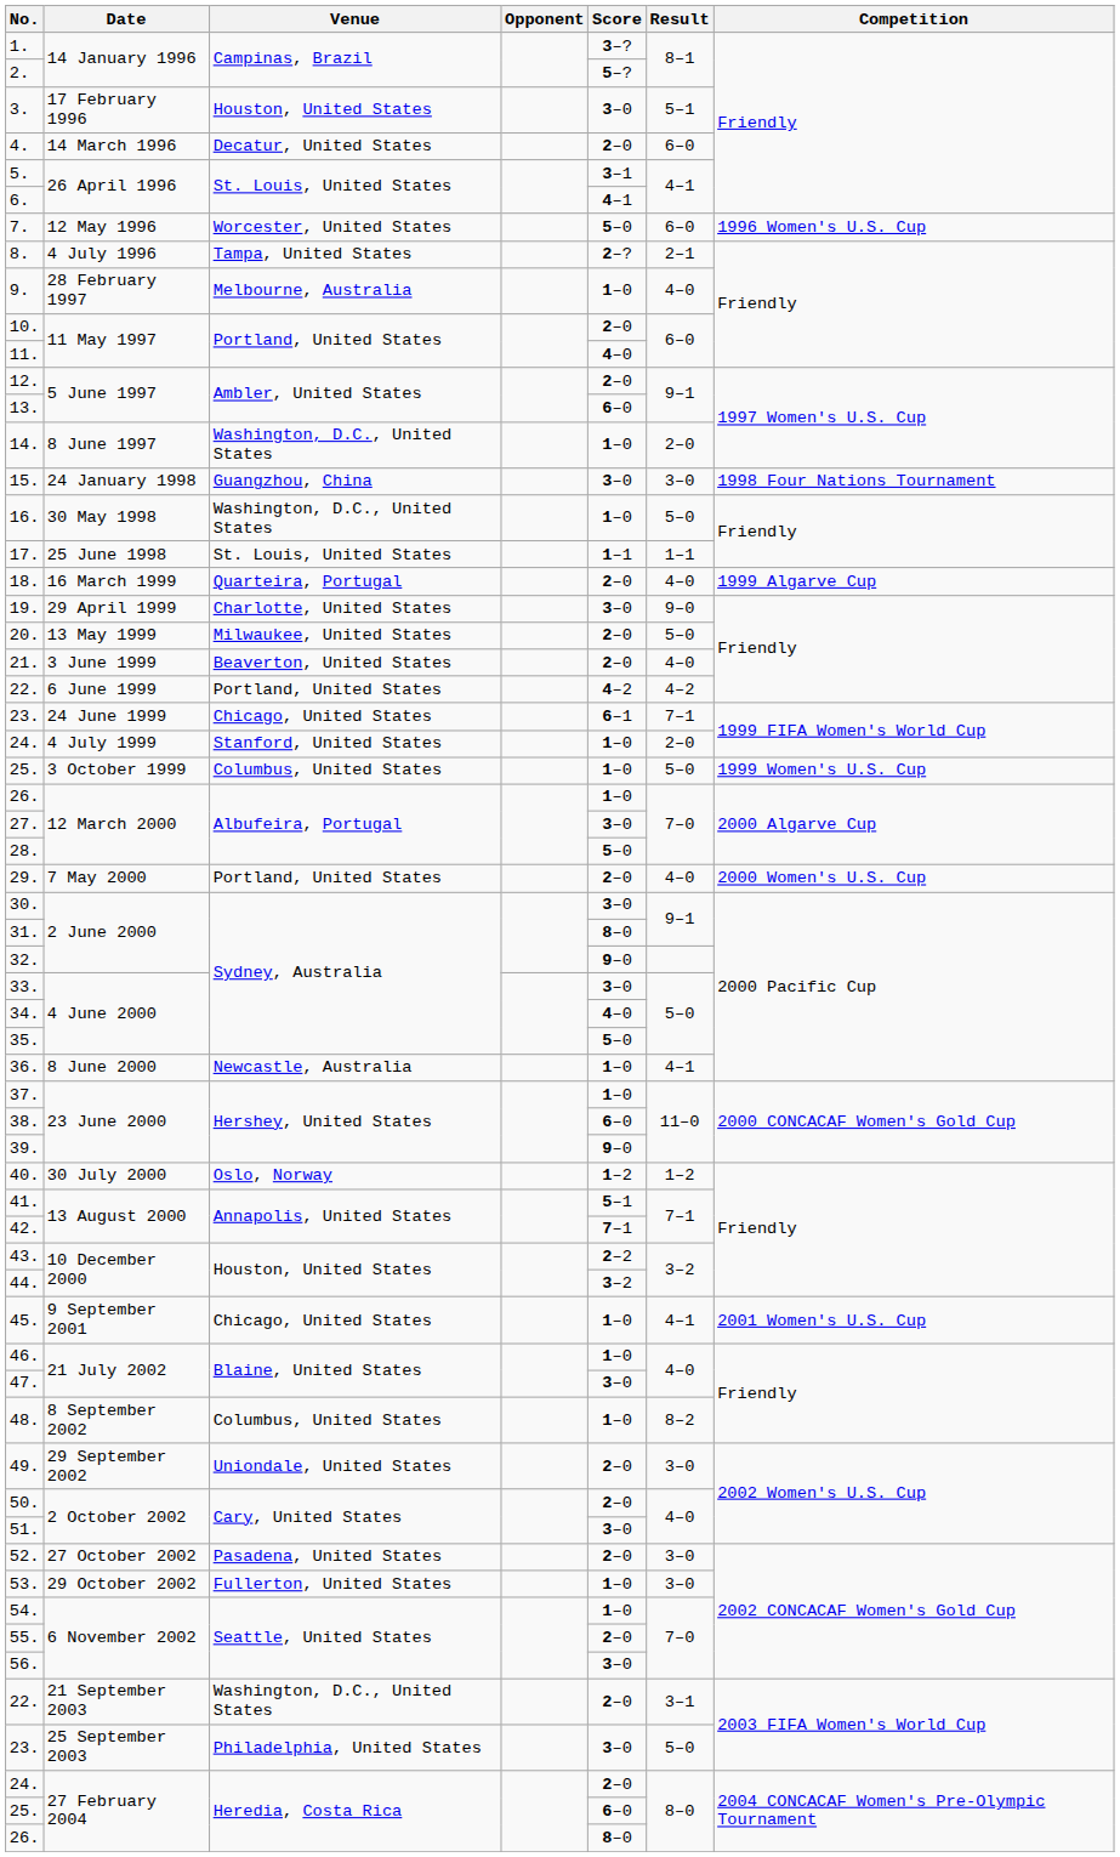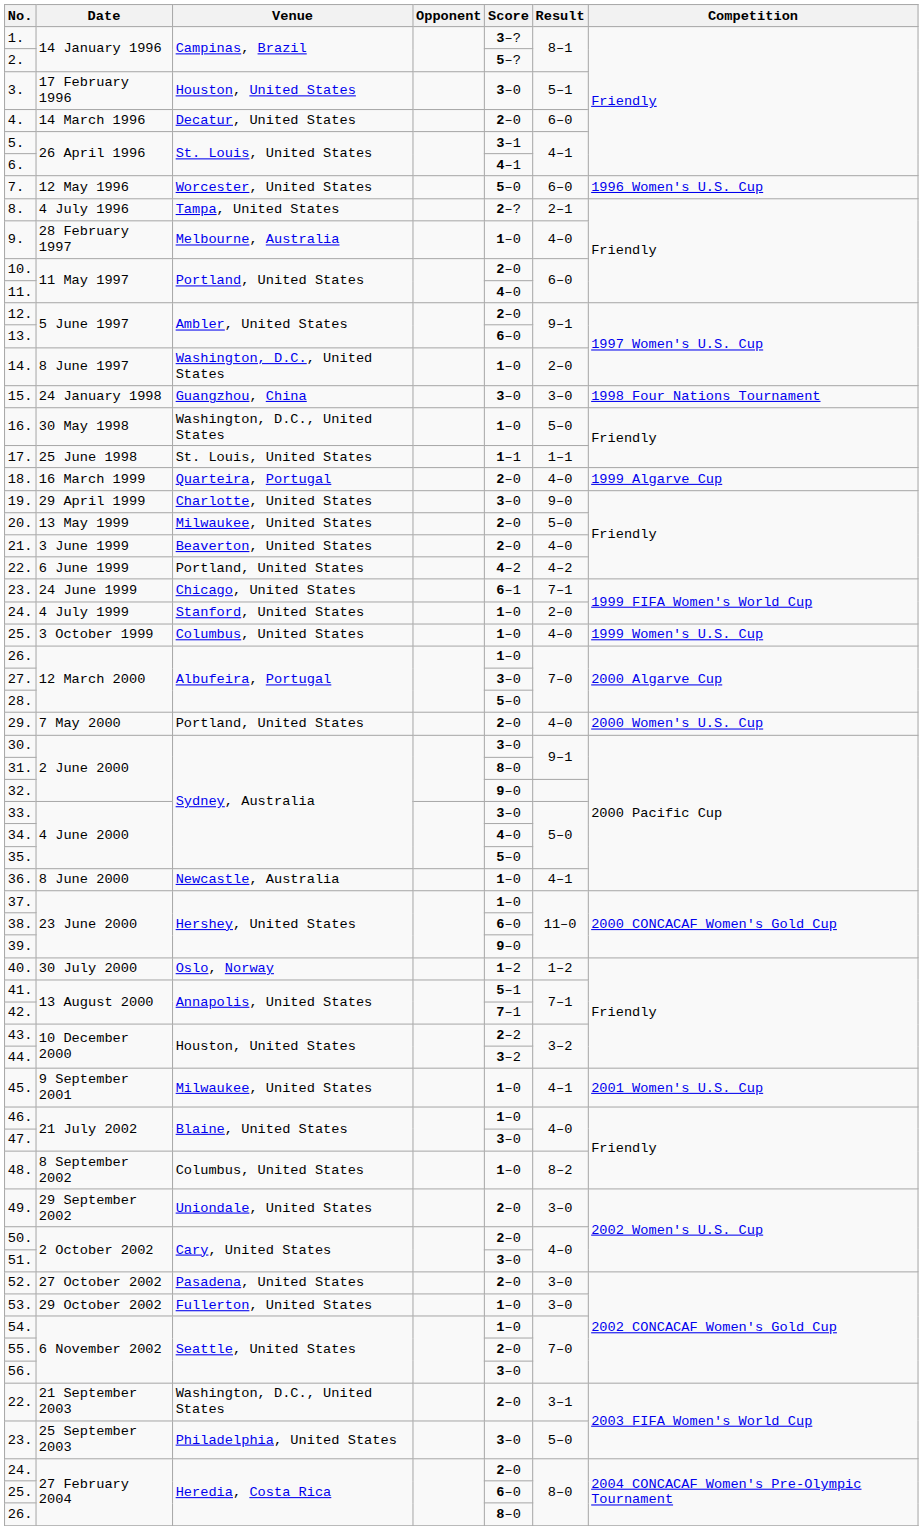 <table class="wikitable">
 <tr>
 <th>No.</th>
 <th>Date</th>
 <th>Venue</th>
 <th>Opponent</th>
 <th>Score</th>
 <th>Result</th>
 <th>Competition</th>
 </tr>
 <tr>
 <td>1.</td>
 <td rowspan=2>14 January 1996</td>
 <td rowspan=2><a href='#'>Campinas</a>, <a href='#'>Brazil</a></td>
 <td rowspan=2></td>
 <td align=center><strong>3</strong>–?</td>
 <td rowspan=2 align=center>8–1</td>
 <td rowspan=6><a href='#'>Friendly</a></td>
 </tr>
 <tr>
 <td>2.</td>
 <td align=center><strong>5</strong>–?</td>
 </tr>
 <tr>
 <td>3.</td>
 <td>17 February 1996</td>
 <td><a href='#'>Houston</a>, <a href='#'>United States</a></td>
 <td></td>
 <td align=center><strong>3</strong>–0</td>
 <td align=center>5–1</td>
 </tr>
 <tr>
 <td>4.</td>
 <td>14 March 1996</td>
 <td><a href='#'>Decatur</a>, United States</td>
 <td></td>
 <td align=center><strong>2</strong>–0</td>
 <td align=center>6–0</td>
 </tr>
 <tr>
 <td>5.</td>
 <td rowspan=2>26 April 1996</td>
 <td rowspan=2><a href='#'>St. Louis</a>, United States</td>
 <td rowspan=2></td>
 <td align=center><strong>3</strong>–1</td>
 <td rowspan=2 align=center>4–1</td>
 </tr>
 <tr>
 <td>6.</td>
 <td align=center><strong>4</strong>–1</td>
 </tr>
 <tr>
 <td>7.</td>
 <td>12 May 1996</td>
 <td><a href='#'>Worcester</a>, United States</td>
 <td></td>
 <td align=center><strong>5</strong>–0</td>
 <td align=center>6–0</td>
 <td><a href='#'>1996 Women's U.S. Cup</a></td>
 </tr>
 <tr>
 <td>8.</td>
 <td>4 July 1996</td>
 <td><a href='#'>Tampa</a>, United States</td>
 <td></td>
 <td align=center><strong>2</strong>–?</td>
 <td align=center>2–1</td>
 <td rowspan=4>Friendly</td>
 </tr>
 <tr>
 <td>9.</td>
 <td>28 February 1997</td>
 <td><a href='#'>Melbourne</a>, <a href='#'>Australia</a></td>
 <td></td>
 <td align=center><strong>1</strong>–0</td>
 <td align=center>4–0</td>
 </tr>
 <tr>
 <td>10.</td>
 <td rowspan=2>11 May 1997</td>
 <td rowspan=2><a href='#'>Portland</a>, United States</td>
 <td rowspan=2></td>
 <td align=center><strong>2</strong>–0</td>
 <td rowspan=2 align=center>6–0</td>
 </tr>
 <tr>
 <td>11.</td>
 <td align=center><strong>4</strong>–0</td>
 </tr>
 <tr>
 <td>12.</td>
 <td rowspan=2>5 June 1997</td>
 <td rowspan=2><a href='#'>Ambler</a>, United States</td>
 <td rowspan=2></td>
 <td align=center><strong>2</strong>–0</td>
 <td rowspan=2 align=center>9–1</td>
 <td rowspan=3><a href='#'>1997 Women's U.S. Cup</a></td>
 </tr>
 <tr>
 <td>13.</td>
 <td align=center><strong>6</strong>–0</td>
 </tr>
 <tr>
 <td>14.</td>
 <td>8 June 1997</td>
 <td><a href='#'>Washington, D.C.</a>, United States</td>
 <td></td>
 <td align=center><strong>1</strong>–0</td>
 <td align=center>2–0</td>
 </tr>
 <tr>
 <td>15.</td>
 <td>24 January 1998</td>
 <td><a href='#'>Guangzhou</a>, <a href='#'>China</a></td>
 <td></td>
 <td align=center><strong>3</strong>–0</td>
 <td align=center>3–0</td>
 <td><a href='#'>1998 Four Nations Tournament</a></td>
 </tr>
 <tr>
 <td>16.</td>
 <td>30 May 1998</td>
 <td>Washington, D.C., United States</td>
 <td></td>
 <td align=center><strong>1</strong>–0</td>
 <td align=center>5–0</td>
 <td rowspan=2>Friendly</td>
 </tr>
 <tr>
 <td>17.</td>
 <td>25 June 1998</td>
 <td>St. Louis, United States</td>
 <td></td>
 <td align=center><strong>1</strong>–1</td>
 <td align=center>1–1</td>
 </tr>
 <tr>
 <td>18.</td>
 <td>16 March 1999</td>
 <td><a href='#'>Quarteira</a>, <a href='#'>Portugal</a></td>
 <td></td>
 <td align=center><strong>2</strong>–0</td>
 <td align=center>4–0</td>
 <td><a href='#'>1999 Algarve Cup</a></td>
 </tr>
 <tr>
 <td>19.</td>
 <td>29 April 1999</td>
 <td><a href='#'>Charlotte</a>, United States</td>
 <td></td>
 <td align=center><strong>3</strong>–0</td>
 <td align=center>9–0</td>
 <td rowspan=4>Friendly</td>
 </tr>
 <tr>
 <td>20.</td>
 <td>13 May 1999</td>
 <td><a href='#'>Milwaukee</a>, United States</td>
 <td></td>
 <td align=center><strong>2</strong>–0</td>
 <td align=center>5–0</td>
 </tr>
 <tr>
 <td>21.</td>
 <td>3 June 1999</td>
 <td><a href='#'>Beaverton</a>, United States</td>
 <td></td>
 <td align=center><strong>2</strong>–0</td>
 <td align=center>4–0</td>
 </tr>
 <tr>
 <td>22.</td>
 <td>6 June 1999</td>
 <td>Portland, United States</td>
 <td></td>
 <td align=center><strong>4</strong>–2</td>
 <td align=center>4–2</td>
 </tr>
 <tr>
 <td>23.</td>
 <td>24 June 1999</td>
 <td><a href='#'>Chicago</a>, United States</td>
 <td></td>
 <td align=center><strong>6</strong>–1</td>
 <td align=center>7–1</td>
 <td rowspan=2><a href='#'>1999 FIFA Women's World Cup</a></td>
 </tr>
 <tr>
 <td>24.</td>
 <td>4 July 1999</td>
 <td><a href='#'>Stanford</a>, United States</td>
 <td></td>
 <td align=center><strong>1</strong>–0</td>
 <td align=center>2–0</td>
 </tr>
 <tr>
 <td>25.</td>
 <td>3 October 1999</td>
 <td><a href='#'>Columbus</a>, United States</td>
 <td></td>
 <td align=center><strong>1</strong>–0</td>
-<td align=center>5–0</td>
+<td align=center>4–0</td>
 <td><a href='#'>1999 Women's U.S. Cup</a></td>
 </tr>
 <tr>
 <td>26.</td>
 <td rowspan=3>12 March 2000</td>
 <td rowspan=3><a href='#'>Albufeira</a>, <a href='#'>Portugal</a></td>
 <td rowspan=3></td>
 <td align=center><strong>1</strong>–0</td>
 <td rowspan=3 align=center>7–0</td>
 <td rowspan=3><a href='#'>2000 Algarve Cup</a></td>
 </tr>
 <tr>
 <td>27.</td>
 <td align=center><strong>3</strong>–0</td>
 </tr>
 <tr>
 <td>28.</td>
 <td align=center><strong>5</strong>–0</td>
 </tr>
 <tr>
 <td>29.</td>
 <td>7 May 2000</td>
 <td>Portland, United States</td>
 <td></td>
 <td align=center><strong>2</strong>–0</td>
 <td align=center>4–0</td>
 <td><a href='#'>2000 Women's U.S. Cup</a></td>
 </tr>
 <tr>
 <td>30.</td>
 <td rowspan=3>2 June 2000</td>
 <td rowspan=6><a href='#'>Sydney</a>, Australia</td>
 <td rowspan=3></td>
 <td align=center><strong>3</strong>–0</td>
 <td rowspan=2 align=center>9–1</td>
 <td rowspan=7>2000 Pacific Cup</td>
 </tr>
 <tr>
 <td>31.</td>
 <td align=center><strong>8</strong>–0</td>
 </tr>
 <tr>
 <td>32.</td>
 <td align=center><strong>9</strong>–0</td>
 </tr>
 <tr>
 <td>33.</td>
 <td rowspan=3>4 June 2000</td>
 <td rowspan=3></td>
 <td align=center><strong>3</strong>–0</td>
 <td rowspan=3 align=center>5–0</td>
 </tr>
 <tr>
 <td>34.</td>
 <td align=center><strong>4</strong>–0</td>
 </tr>
 <tr>
 <td>35.</td>
 <td align=center><strong>5</strong>–0</td>
 </tr>
 <tr>
 <td>36.</td>
 <td>8 June 2000</td>
 <td><a href='#'>Newcastle</a>, Australia</td>
 <td></td>
 <td align=center><strong>1</strong>–0</td>
 <td align=center>4–1</td>
 </tr>
 <tr>
 <td>37.</td>
 <td rowspan=3>23 June 2000</td>
 <td rowspan=3><a href='#'>Hershey</a>, United States</td>
 <td rowspan=3></td>
 <td align=center><strong>1</strong>–0</td>
 <td rowspan=3 align=center>11–0</td>
 <td rowspan=3><a href='#'>2000 CONCACAF Women's Gold Cup</a></td>
 </tr>
 <tr>
 <td>38.</td>
 <td align=center><strong>6</strong>–0</td>
 </tr>
 <tr>
 <td>39.</td>
 <td align=center><strong>9</strong>–0</td>
 </tr>
 <tr>
 <td>40.</td>
 <td>30 July 2000</td>
 <td><a href='#'>Oslo</a>, <a href='#'>Norway</a></td>
 <td></td>
 <td align=center><strong>1</strong>–2</td>
 <td align=center>1–2</td>
 <td rowspan=5>Friendly</td>
 </tr>
 <tr>
 <td>41.</td>
 <td rowspan=2>13 August 2000</td>
 <td rowspan=2><a href='#'>Annapolis</a>,	United States</td>
 <td rowspan=2></td>
 <td align=center><strong>5</strong>–1</td>
 <td rowspan=2 align=center>7–1</td>
 </tr>
 <tr>
 <td>42.</td>
 <td align=center><strong>7</strong>–1</td>
 </tr>
 <tr>
 <td>43.</td>
 <td rowspan=2>10 December 2000</td>
 <td rowspan=2>Houston, United States</td>
 <td rowspan=2></td>
 <td align=center><strong>2</strong>–2</td>
 <td rowspan=2 align=center>3–2</td>
 </tr>
 <tr>
 <td>44.</td>
 <td align=center><strong>3</strong>–2</td>
 </tr>
 <tr>
 <td>45.</td>
 <td>9 September 2001</td>
-<td>Chicago, United States</td>
+<td><a href='#'>Milwaukee</a>, United States</td>
 <td></td>
 <td align=center><strong>1</strong>–0</td>
 <td align=center>4–1</td>
 <td><a href='#'>2001 Women's U.S. Cup</a></td>
 </tr>
 <tr>
 <td>46.</td>
 <td rowspan=2>21 July 2002</td>
 <td rowspan=2><a href='#'>Blaine</a>, United States</td>
 <td rowspan=2></td>
 <td align=center><strong>1</strong>–0</td>
 <td rowspan=2 align=center>4–0</td>
 <td rowspan=3>Friendly</td>
 </tr>
 <tr>
 <td>47.</td>
 <td align=center><strong>3</strong>–0</td>
 </tr>
 <tr>
 <td>48.</td>
 <td>8 September 2002</td>
 <td>Columbus, United States</td>
 <td></td>
 <td align=center><strong>1</strong>–0</td>
 <td align=center>8–2</td>
 </tr>
 <tr>
 <td>49.</td>
 <td>29 September 2002</td>
 <td><a href='#'>Uniondale</a>, United States</td>
 <td></td>
 <td align=center><strong>2</strong>–0</td>
 <td align=center>3–0</td>
 <td rowspan=3><a href='#'>2002 Women's U.S. Cup</a></td>
 </tr>
 <tr>
 <td>50.</td>
 <td rowspan=2>2 October 2002</td>
 <td rowspan=2><a href='#'>Cary</a>, United States</td>
 <td rowspan=2></td>
 <td align=center><strong>2</strong>–0</td>
 <td rowspan=2 align=center>4–0</td>
 </tr>
 <tr>
 <td>51.</td>
 <td align=center><strong>3</strong>–0</td>
 </tr>
 <tr>
 <td>52.</td>
 <td>27 October 2002</td>
 <td><a href='#'>Pasadena</a>, United States</td>
 <td></td>
 <td align=center><strong>2</strong>–0</td>
 <td align=center>3–0</td>
 <td rowspan=5><a href='#'>2002 CONCACAF Women's Gold Cup</a></td>
 </tr>
 <tr>
 <td>53.</td>
 <td>29 October 2002</td>
 <td><a href='#'>Fullerton</a>, United States</td>
 <td></td>
 <td align=center><strong>1</strong>–0</td>
 <td align=center>3–0</td>
 </tr>
 <tr>
 <td>54.</td>
 <td rowspan=3>6 November 2002</td>
 <td rowspan=3><a href='#'>Seattle</a>, United States</td>
 <td rowspan=3></td>
 <td align=center><strong>1</strong>–0</td>
 <td rowspan=3 align=center>7–0</td>
 </tr>
 <tr>
 <td>55.</td>
 <td align=center><strong>2</strong>–0</td>
 </tr>
 <tr>
 <td>56.</td>
 <td align=center><strong>3</strong>–0</td>
 </tr>
 <tr>
 <td>22.</td>
 <td>21 September 2003</td>
 <td>Washington, D.C., United States</td>
 <td></td>
 <td align=center><strong>2</strong>–0</td>
 <td align=center>3–1</td>
 <td rowspan=2><a href='#'>2003 FIFA Women's World Cup</a></td>
 </tr>
 <tr>
 <td>23.</td>
 <td>25 September 2003</td>
 <td><a href='#'>Philadelphia</a>, United States</td>
 <td></td>
 <td align=center><strong>3</strong>–0</td>
 <td align=center>5–0</td>
 </tr>
 <tr>
 <td>24.</td>
 <td rowspan=3>27 February 2004</td>
 <td rowspan=3><a href='#'>Heredia</a>, <a href='#'>Costa Rica</a></td>
 <td rowspan=3></td>
 <td align=center><strong>2</strong>–0</td>
 <td rowspan=3 align=center>8–0</td>
 <td rowspan=3><a href='#'>2004 CONCACAF Women's Pre-Olympic Tournament</a></td>
 </tr>
 <tr>
 <td>25.</td>
 <td align=center><strong>6</strong>–0</td>
 </tr>
 <tr>
 <td>26.</td>
 <td align=center><strong>8</strong>–0</td>
 </tr>
 <tr>
 </tr>
 </table>
